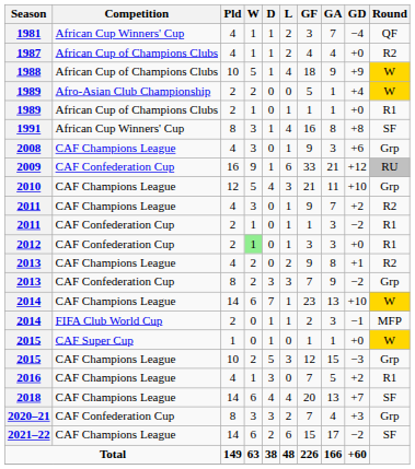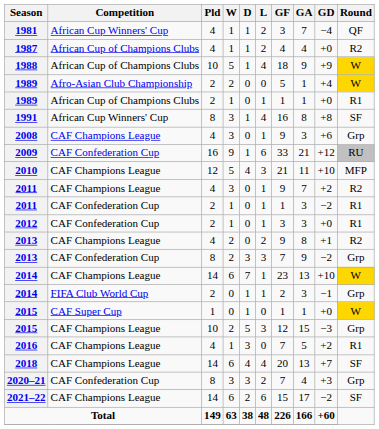 <table class="wikitable plainrowheaders sortable" style="text-align:center;">
 <tr>
 <th scope="col">Season</th>
 <th scope="col">Competition</th>
 <th scope="col">Pld</th>
 <th scope="col">W</th>
 <th scope="col">D</th>
 <th scope="col">L</th>
 <th scope="col">GF</th>
 <th scope="col">GA</th>
 <th scope="col">GD</th>
 <th scope="col">Round</th>
 </tr>
 <tr>
 <th scope="row" style="text-align:center"><a href='#'>1981</a></th>
 <td align=left><a href='#'>African Cup Winners' Cup</a></td>
 <td>4</td>
 <td>1</td>
 <td>1</td>
 <td>2</td>
 <td>3</td>
 <td>7</td>
 <td>−4</td>
 <td>QF</td>
 </tr>
 <tr>
 <th scope="row" style="text-align:center"><a href='#'>1987</a></th>
 <td align=left><a href='#'>African Cup of Champions Clubs</a></td>
 <td>4</td>
 <td>1</td>
 <td>1</td>
 <td>2</td>
 <td>4</td>
 <td>4</td>
 <td>+0</td>
 <td>R2</td>
 </tr>
 <tr>
 <th scope="row" style="text-align:center"><a href='#'>1988</a></th>
 <td align=left>African Cup of Champions Clubs</td>
 <td>10</td>
 <td>5</td>
 <td>1</td>
 <td>4</td>
 <td>18</td>
 <td>9</td>
 <td>+9</td>
 <td style=background:gold>W</td>
 </tr>
 <tr>
 <th scope="row" style="text-align:center"><a href='#'>1989</a></th>
 <td align=left><a href='#'>Afro-Asian Club Championship</a></td>
 <td>2</td>
 <td>2</td>
 <td>0</td>
 <td>0</td>
 <td>5</td>
 <td>1</td>
 <td>+4</td>
 <td style=background:gold>W</td>
 </tr>
 <tr>
 <th scope="row" style="text-align:center"><a href='#'>1989</a></th>
 <td align=left>African Cup of Champions Clubs</td>
 <td>2</td>
 <td>1</td>
 <td>0</td>
 <td>1</td>
 <td>1</td>
 <td>1</td>
 <td>+0</td>
 <td>R1</td>
 </tr>
 <tr>
 <th scope="row" style="text-align:center"><a href='#'>1991</a></th>
 <td align=left>African Cup Winners' Cup</td>
 <td>8</td>
 <td>3</td>
 <td>1</td>
 <td>4</td>
 <td>16</td>
 <td>8</td>
 <td>+8</td>
 <td>SF</td>
 </tr>
 <tr>
 <th scope="row" style="text-align:center"><a href='#'>2008</a></th>
 <td align=left><a href='#'>CAF Champions League</a></td>
 <td>4</td>
 <td>3</td>
 <td>0</td>
 <td>1</td>
 <td>9</td>
 <td>3</td>
 <td>+6</td>
 <td>Grp</td>
 </tr>
 <tr>
 <th scope="row" style="text-align:center"><a href='#'>2009</a></th>
 <td align=left><a href='#'>CAF Confederation Cup</a></td>
 <td>16</td>
 <td>9</td>
 <td>1</td>
 <td>6</td>
 <td>33</td>
 <td>21</td>
 <td>+12</td>
 <td style="background:silver;">RU</td>
 </tr>
 <tr>
 <th scope="row" style="text-align:center"><a href='#'>2010</a></th>
 <td align=left>CAF Champions League</td>
 <td>12</td>
 <td>5</td>
 <td>4</td>
 <td>3</td>
 <td>21</td>
 <td>11</td>
 <td>+10</td>
-<td>Grp</td>
+<td>MFP</td>
 </tr>
 <tr>
 <th scope="row" style="text-align:center"><a href='#'>2011</a></th>
 <td align=left>CAF Champions League</td>
 <td>4</td>
 <td>3</td>
 <td>0</td>
 <td>1</td>
 <td>9</td>
 <td>7</td>
 <td>+2</td>
 <td>R2</td>
 </tr>
 <tr>
 <th scope="row" style="text-align:center"><a href='#'>2011</a></th>
 <td align=left>CAF Confederation Cup</td>
 <td>2</td>
 <td>1</td>
 <td>0</td>
 <td>1</td>
 <td>1</td>
 <td>3</td>
 <td>−2</td>
 <td>R1</td>
 </tr>
 <tr>
 <th scope="row" style="text-align:center"><a href='#'>2012</a></th>
 <td align=left>CAF Confederation Cup</td>
 <td>2</td>
-<td style="background: lightgreen;">1</td>
+<td>1</td>
 <td>0</td>
 <td>1</td>
 <td>3</td>
 <td>3</td>
 <td>+0</td>
 <td>R1</td>
 </tr>
 <tr>
 <th scope="row" style="text-align:center"><a href='#'>2013</a></th>
 <td align=left>CAF Champions League</td>
 <td>4</td>
 <td>2</td>
 <td>0</td>
 <td>2</td>
 <td>9</td>
 <td>8</td>
 <td>+1</td>
 <td>R2</td>
 </tr>
 <tr>
 <th scope="row" style="text-align:center"><a href='#'>2013</a></th>
 <td align=left>CAF Confederation Cup</td>
 <td>8</td>
 <td>2</td>
 <td>3</td>
 <td>3</td>
 <td>7</td>
 <td>9</td>
 <td>−2</td>
 <td>Grp</td>
 </tr>
 <tr>
 <th scope="row" style="text-align:center"><a href='#'>2014</a></th>
 <td align=left>CAF Champions League</td>
 <td>14</td>
 <td>6</td>
 <td>7</td>
 <td>1</td>
 <td>23</td>
 <td>13</td>
 <td>+10</td>
 <td style=background:gold>W</td>
 </tr>
 <tr>
 <th scope="row" style="text-align:center"><a href='#'>2014</a></th>
 <td align=left><a href='#'>FIFA Club World Cup</a></td>
 <td>2</td>
 <td>0</td>
 <td>1</td>
 <td>1</td>
 <td>2</td>
 <td>3</td>
 <td>−1</td>
-<td>MFP</td>
+<td>Grp</td>
 </tr>
 <tr>
 <th scope="row" style="text-align:center"><a href='#'>2015</a></th>
 <td align=left><a href='#'>CAF Super Cup</a></td>
 <td>1</td>
 <td>0</td>
 <td>1</td>
 <td>0</td>
 <td>1</td>
 <td>1</td>
 <td>+0</td>
 <td style=background:gold>W</td>
 </tr>
 <tr>
 <th scope="row" style="text-align:center"><a href='#'>2015</a></th>
 <td align=left>CAF Champions League</td>
 <td>10</td>
 <td>2</td>
 <td>5</td>
 <td>3</td>
 <td>12</td>
 <td>15</td>
 <td>−3</td>
 <td>Grp</td>
 </tr>
 <tr>
 <th scope="row" style="text-align:center"><a href='#'>2016</a></th>
 <td align=left>CAF Champions League</td>
 <td>4</td>
 <td>1</td>
 <td>3</td>
 <td>0</td>
 <td>7</td>
 <td>5</td>
 <td>+2</td>
 <td>R1</td>
 </tr>
 <tr>
 <th scope="row" style="text-align:center"><a href='#'>2018</a></th>
 <td align=left>CAF Champions League</td>
 <td>14</td>
 <td>6</td>
 <td>4</td>
 <td>4</td>
 <td>20</td>
 <td>13</td>
 <td>+7</td>
 <td>SF</td>
 </tr>
 <tr>
 <th scope="row" style="text-align:center"><a href='#'>2020–21</a></th>
 <td align=left>CAF Confederation Cup</td>
 <td>8</td>
 <td>3</td>
 <td>3</td>
 <td>2</td>
 <td>7</td>
 <td>4</td>
 <td>+3</td>
 <td>Grp</td>
 </tr>
 <tr>
 <th scope="row" style="text-align:center"><a href='#'>2021–22</a></th>
 <td align=left>CAF Champions League</td>
 <td>14</td>
 <td>6</td>
 <td>2</td>
 <td>6</td>
 <td>15</td>
 <td>17</td>
 <td>−2</td>
 <td>SF</td>
 </tr>
 <tr>
 <td colspan=2 align-"center"><strong>Total</strong></td>
 <td><strong>149</strong></td>
 <td><strong>63</strong></td>
 <td><strong>38</strong></td>
 <td><strong>48</strong></td>
 <td><strong>226</strong></td>
 <td><strong>166</strong></td>
 <td><strong>+60</strong></td>
 </tr>
 <tr>
 </tr>
 </table>
